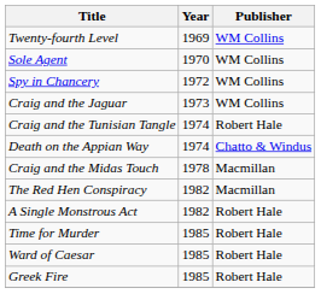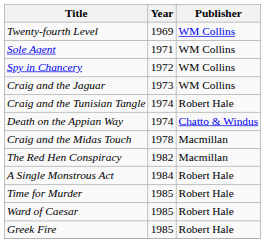 <table class="wikitable">
 <tr>
 <th>Title</th>
 <th>Year</th>
 <th>Publisher</th>
 </tr>
 <tr>
 <td><em>Twenty-fourth Level</em></td>
 <td>1969</td>
 <td><a href='#'>WM Collins</a></td>
 </tr>
 <tr>
 <td><em><a href='#'>Sole Agent</a></em></td>
-<td>1970</td>
+<td>1971</td>
 <td>WM Collins</td>
 </tr>
 <tr>
 <td><em><a href='#'>Spy in Chancery</a></em></td>
 <td>1972</td>
 <td>WM Collins</td>
 </tr>
 <tr>
 <td><em>Craig and the Jaguar</em></td>
 <td>1973</td>
 <td>WM Collins</td>
 </tr>
 <tr>
 <td><em>Craig and the Tunisian Tangle</em></td>
 <td>1974</td>
 <td>Robert Hale</td>
 </tr>
 <tr>
 <td><em>Death on the Appian Way</em></td>
 <td>1974</td>
 <td><a href='#'>Chatto & Windus</a></td>
 </tr>
 <tr>
 <td><em>Craig and the Midas Touch</em></td>
 <td>1978</td>
 <td>Macmillan</td>
 </tr>
 <tr>
 <td><em>The Red Hen Conspiracy</em></td>
 <td>1982</td>
 <td>Macmillan</td>
 </tr>
 <tr>
 <td><em>A Single Monstrous Act</em></td>
-<td>1982</td>
+<td>1984</td>
 <td>Robert Hale</td>
 </tr>
 <tr>
 <td><em>Time for Murder</em></td>
 <td>1985</td>
 <td>Robert Hale</td>
 </tr>
 <tr>
 <td><em>Ward of Caesar</em></td>
 <td>1985</td>
 <td>Robert Hale</td>
 </tr>
 <tr>
 <td><em>Greek Fire</em></td>
 <td>1985</td>
 <td>Robert Hale</td>
 </tr>
 <tr>
 </tr>
 </table>
